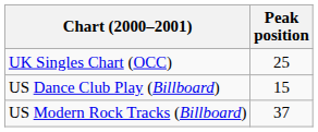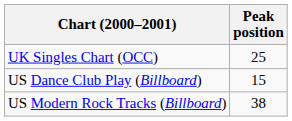 <table class="wikitable sortable">
 <tr>
 <th>Chart (2000–2001)</th>
 <th>Peak<br>position</th>
 </tr>
 <tr>
 <td><a href='#'>UK Singles Chart</a> (<a href='#'>OCC</a>)</td>
 <td align="center">25</td>
 </tr>
 <tr>
 <td>US <a href='#'>Dance Club Play</a> (<em><a href='#'>Billboard</a></em>)</td>
 <td align="center">15</td>
 </tr>
 <tr>
 <td>US <a href='#'>Modern Rock Tracks</a> (<em><a href='#'>Billboard</a></em>)</td>
-<td align="center">37</td>
+<td align="center">38</td>
 </tr>
 </table>
